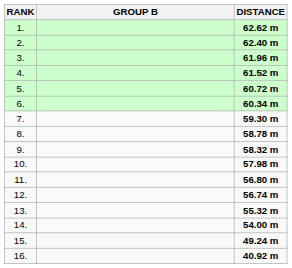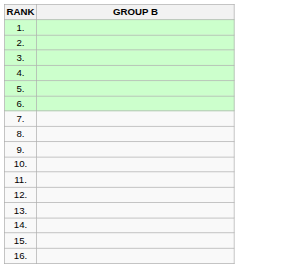 <table class="wikitable" style="border-collapse: collapse; font-size: 90%;">
 <tr>
 <th>RANK</th>
 <th style="width: 20em">GROUP B</th>
-<th style="width: 5em">DISTANCE</th>
 </tr>
 <tr style="background:#ccffcc;">
 <td align="center">1.</td>
 <td></td>
-<td align="center"><strong>62.62 m</strong></td>
 </tr>
 <tr style="background:#ccffcc;">
 <td align="center">2.</td>
 <td></td>
-<td align="center"><strong>62.40 m</strong></td>
 </tr>
 <tr style="background:#ccffcc;">
 <td align="center">3.</td>
 <td></td>
-<td align="center"><strong>61.96 m</strong></td>
 </tr>
 <tr style="background:#ccffcc;">
 <td align="center">4.</td>
 <td></td>
-<td align="center"><strong>61.52 m</strong></td>
 </tr>
 <tr style="background:#ccffcc;">
 <td align="center">5.</td>
 <td></td>
-<td align="center"><strong>60.72 m</strong></td>
 </tr>
 <tr style="background:#ccffcc;">
 <td align="center">6.</td>
 <td></td>
-<td align="center"><strong>60.34 m</strong></td>
 </tr>
 <tr>
 <td align="center">7.</td>
 <td></td>
-<td align="center"><strong>59.30 m</strong></td>
 </tr>
 <tr>
 <td align="center">8.</td>
 <td></td>
-<td align="center"><strong>58.78 m</strong></td>
 </tr>
 <tr>
 <td align="center">9.</td>
 <td></td>
-<td align="center"><strong>58.32 m</strong></td>
 </tr>
 <tr>
 <td align="center">10.</td>
 <td></td>
-<td align="center"><strong>57.98 m</strong></td>
 </tr>
 <tr>
 <td align="center">11.</td>
 <td></td>
-<td align="center"><strong>56.80 m</strong></td>
 </tr>
 <tr>
 <td align="center">12.</td>
 <td></td>
-<td align="center"><strong>56.74 m</strong></td>
 </tr>
 <tr>
 <td align="center">13.</td>
 <td></td>
-<td align="center"><strong>55.32 m</strong></td>
 </tr>
 <tr>
 <td align="center">14.</td>
 <td></td>
-<td align="center"><strong>54.00 m</strong></td>
 </tr>
 <tr>
 <td align="center">15.</td>
 <td></td>
-<td align="center"><strong>49.24 m</strong></td>
 </tr>
 <tr>
 <td align="center">16.</td>
 <td></td>
-<td align="center"><strong>40.92 m</strong></td>
 </tr>
 </table>
